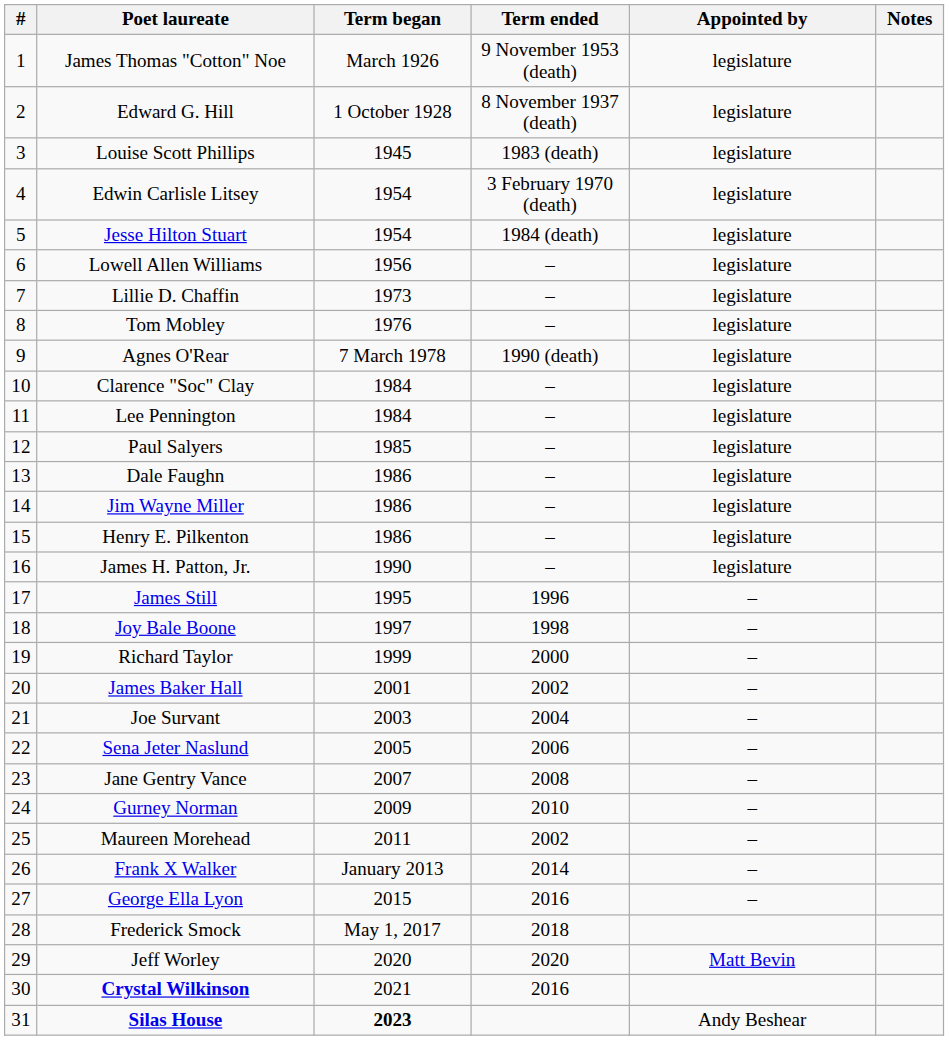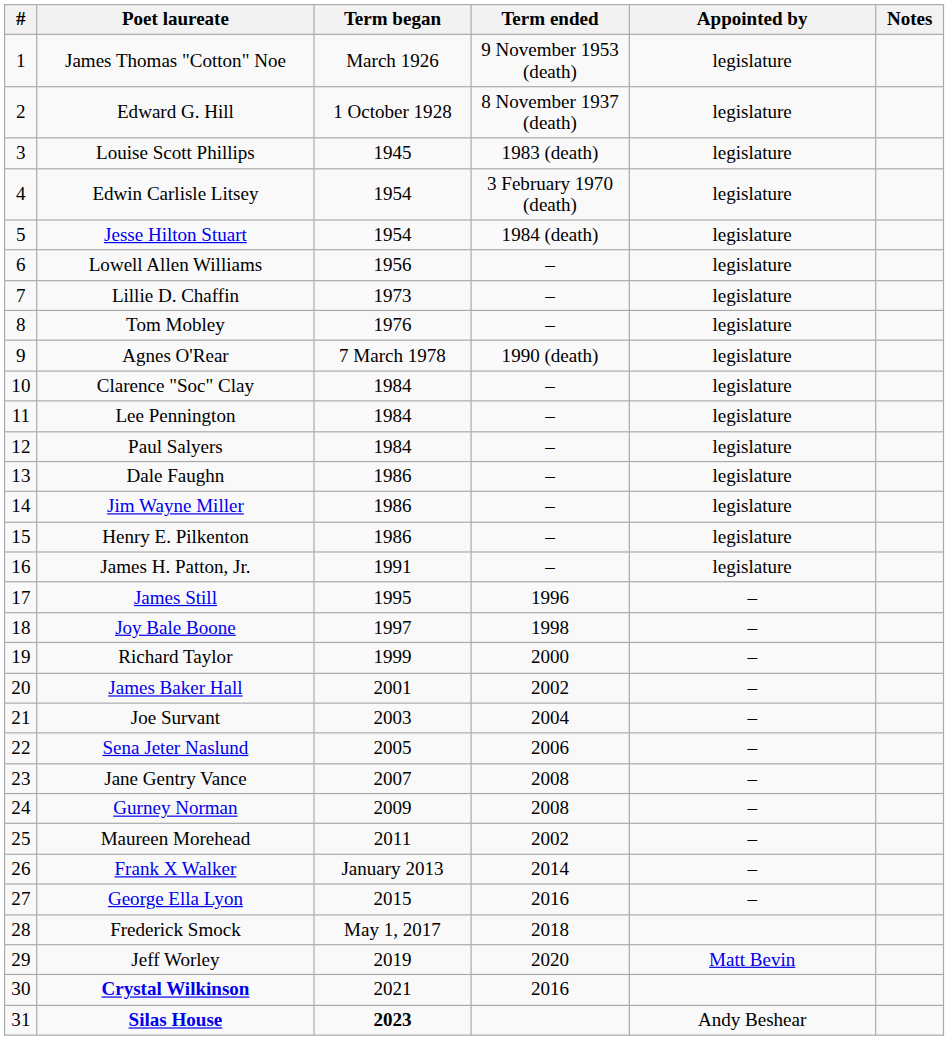 <table class="wikitable" style="text-align:center">
 <tr>
 <th scope="col" style="width:20px;">#</th>
 <th scope="col" style="width:225px;">Poet laureate</th>
 <th scope="col" style="width:125px;">Term began</th>
 <th scope="col" style="width:125px;">Term ended</th>
 <th scope="col" style="width:200px;">Appointed by</th>
 <th scope="col" style="width:50px;">Notes</th>
 </tr>
 <tr>
 <td>1</td>
 <td>James Thomas "Cotton" Noe</td>
 <td>March 1926</td>
 <td>9 November 1953 (death)</td>
 <td>legislature</td>
 <td></td>
 </tr>
 <tr>
 <td>2</td>
 <td>Edward G. Hill</td>
 <td>1 October 1928</td>
 <td>8 November 1937 (death)</td>
 <td>legislature</td>
 <td></td>
 </tr>
 <tr>
 <td>3</td>
 <td>Louise Scott Phillips</td>
 <td>1945</td>
 <td>1983 (death)</td>
 <td>legislature</td>
 <td></td>
 </tr>
 <tr>
 <td>4</td>
 <td>Edwin Carlisle Litsey</td>
 <td>1954</td>
 <td>3 February 1970 (death)</td>
 <td>legislature</td>
 <td></td>
 </tr>
 <tr>
 <td>5</td>
 <td><a href='#'>Jesse Hilton Stuart</a></td>
 <td>1954</td>
 <td>1984 (death)</td>
 <td>legislature</td>
 <td></td>
 </tr>
 <tr>
 <td>6</td>
 <td>Lowell Allen Williams</td>
 <td>1956</td>
 <td>–</td>
 <td>legislature</td>
 <td></td>
 </tr>
 <tr>
 <td>7</td>
 <td>Lillie D. Chaffin</td>
 <td>1973</td>
 <td>–</td>
 <td>legislature</td>
 <td></td>
 </tr>
 <tr>
 <td>8</td>
 <td>Tom Mobley</td>
 <td>1976</td>
 <td>–</td>
 <td>legislature</td>
 <td></td>
 </tr>
 <tr>
 <td>9</td>
 <td>Agnes O'Rear</td>
 <td>7 March 1978</td>
 <td>1990 (death)</td>
 <td>legislature</td>
 <td></td>
 </tr>
 <tr>
 <td>10</td>
 <td>Clarence "Soc" Clay</td>
 <td>1984</td>
 <td>–</td>
 <td>legislature</td>
 <td></td>
 </tr>
 <tr>
 <td>11</td>
 <td>Lee Pennington</td>
 <td>1984</td>
 <td>–</td>
 <td>legislature</td>
 <td></td>
 </tr>
 <tr>
 <td>12</td>
 <td>Paul Salyers</td>
-<td>1985</td>
+<td>1984</td>
 <td>–</td>
 <td>legislature</td>
 <td></td>
 </tr>
 <tr>
 <td>13</td>
 <td>Dale Faughn</td>
 <td>1986</td>
 <td>–</td>
 <td>legislature</td>
 <td></td>
 </tr>
 <tr>
 <td>14</td>
 <td><a href='#'>Jim Wayne Miller</a></td>
 <td>1986</td>
 <td>–</td>
 <td>legislature</td>
 <td></td>
 </tr>
 <tr>
 <td>15</td>
 <td>Henry E. Pilkenton</td>
 <td>1986</td>
 <td>–</td>
 <td>legislature</td>
 <td></td>
 </tr>
 <tr>
 <td>16</td>
 <td>James H. Patton, Jr.</td>
-<td>1990</td>
+<td>1991</td>
 <td>–</td>
 <td>legislature</td>
 <td></td>
 </tr>
 <tr>
 <td>17</td>
 <td><a href='#'>James Still</a></td>
 <td>1995</td>
 <td>1996</td>
 <td>–</td>
 <td></td>
 </tr>
 <tr>
 <td>18</td>
 <td><a href='#'>Joy Bale Boone</a></td>
 <td>1997</td>
 <td>1998</td>
 <td>–</td>
 <td></td>
 </tr>
 <tr>
 <td>19</td>
 <td>Richard Taylor</td>
 <td>1999</td>
 <td>2000</td>
 <td>–</td>
 <td></td>
 </tr>
 <tr>
 <td>20</td>
 <td><a href='#'>James Baker Hall</a></td>
 <td>2001</td>
 <td>2002</td>
 <td>–</td>
 <td></td>
 </tr>
 <tr>
 <td>21</td>
 <td>Joe Survant</td>
 <td>2003</td>
 <td>2004</td>
 <td>–</td>
 <td></td>
 </tr>
 <tr>
 <td>22</td>
 <td><a href='#'>Sena Jeter Naslund</a></td>
 <td>2005</td>
 <td>2006</td>
 <td>–</td>
 <td></td>
 </tr>
 <tr>
 <td>23</td>
 <td>Jane Gentry Vance</td>
 <td>2007</td>
 <td>2008</td>
 <td>–</td>
 <td></td>
 </tr>
 <tr>
 <td>24</td>
 <td><a href='#'>Gurney Norman</a></td>
 <td>2009</td>
-<td>2010</td>
+<td>2008</td>
 <td>–</td>
 <td></td>
 </tr>
 <tr>
 <td>25</td>
 <td>Maureen Morehead</td>
 <td>2011</td>
 <td>2002</td>
 <td>–</td>
 <td></td>
 </tr>
 <tr>
 <td>26</td>
 <td><a href='#'>Frank X Walker</a></td>
 <td>January 2013</td>
 <td>2014</td>
 <td>–</td>
 <td><br></td>
 </tr>
 <tr>
 <td>27</td>
 <td><a href='#'>George Ella Lyon</a></td>
 <td>2015</td>
 <td>2016</td>
 <td>–</td>
 <td></td>
 </tr>
 <tr>
 <td>28</td>
 <td>Frederick Smock</td>
 <td>May 1, 2017</td>
 <td>2018</td>
 <td></td>
 <td></td>
 </tr>
 <tr>
 <td>29</td>
 <td>Jeff Worley</td>
-<td>2020</td>
+<td>2019</td>
 <td>2020</td>
 <td><a href='#'>Matt Bevin</a></td>
 <td></td>
 </tr>
 <tr>
 <td>30</td>
 <td><strong><a href='#'>Crystal Wilkinson</a></strong></td>
 <td>2021</td>
 <td>2016</td>
 <td></td>
 <td></td>
 </tr>
 <tr>
 <td>31</td>
 <td><strong><a href='#'>Silas House</a></strong></td>
 <td><strong>2023</strong></td>
 <td></td>
 <td>Andy Beshear</td>
 <td></td>
 </tr>
 </table>
